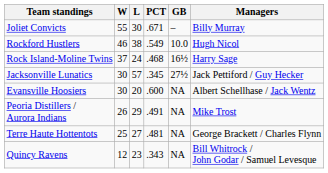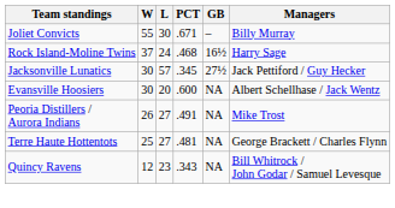 <table class="wikitable">
 <tr>
 <th>Team standings</th>
 <th>W</th>
 <th>L</th>
 <th>PCT</th>
 <th>GB</th>
 <th>Managers</th>
 </tr>
 <tr>
 <td><a href='#'>Joliet Convicts</a></td>
 <td>55</td>
 <td>30</td>
 <td>.671</td>
 <td>–</td>
 <td><a href='#'>Billy Murray</a></td>
-</tr>
-<tr>
-<td><a href='#'>Rockford Hustlers</a></td>
-<td>46</td>
-<td>38</td>
-<td>.549</td>
-<td>10.0</td>
-<td><a href='#'>Hugh Nicol</a></td>
 </tr>
 <tr>
 <td><a href='#'>Rock Island-Moline Twins</a></td>
 <td>37</td>
 <td>24</td>
 <td>.468</td>
 <td>16½</td>
 <td><a href='#'>Harry Sage</a></td>
 </tr>
 <tr>
 <td><a href='#'>Jacksonville Lunatics</a></td>
 <td>30</td>
 <td>57</td>
 <td>.345</td>
 <td>27½</td>
 <td>Jack Pettiford / <a href='#'>Guy Hecker</a></td>
 </tr>
 <tr>
 <td><a href='#'>Evansville Hoosiers</a></td>
 <td>30</td>
 <td>20</td>
 <td>.600</td>
 <td>NA</td>
 <td>Albert Schellhase / <a href='#'>Jack Wentz</a></td>
 </tr>
 <tr>
 <td><a href='#'>Peoria Distillers</a> /<br> <a href='#'>Aurora Indians</a></td>
 <td>26</td>
-<td>29</td>
+<td>27</td>
 <td>.491</td>
 <td>NA</td>
 <td><a href='#'>Mike Trost</a></td>
 </tr>
 <tr>
 <td><a href='#'>Terre Haute Hottentots</a></td>
 <td>25</td>
 <td>27</td>
 <td>.481</td>
 <td>NA</td>
 <td>George Brackett / Charles Flynn</td>
 </tr>
 <tr>
 <td><a href='#'>Quincy Ravens</a></td>
 <td>12</td>
 <td>23</td>
 <td>.343</td>
 <td>NA</td>
 <td><a href='#'>Bill Whitrock</a> /<br> <a href='#'>John Godar</a> / Samuel Levesque</td>
 </tr>
 </table>
